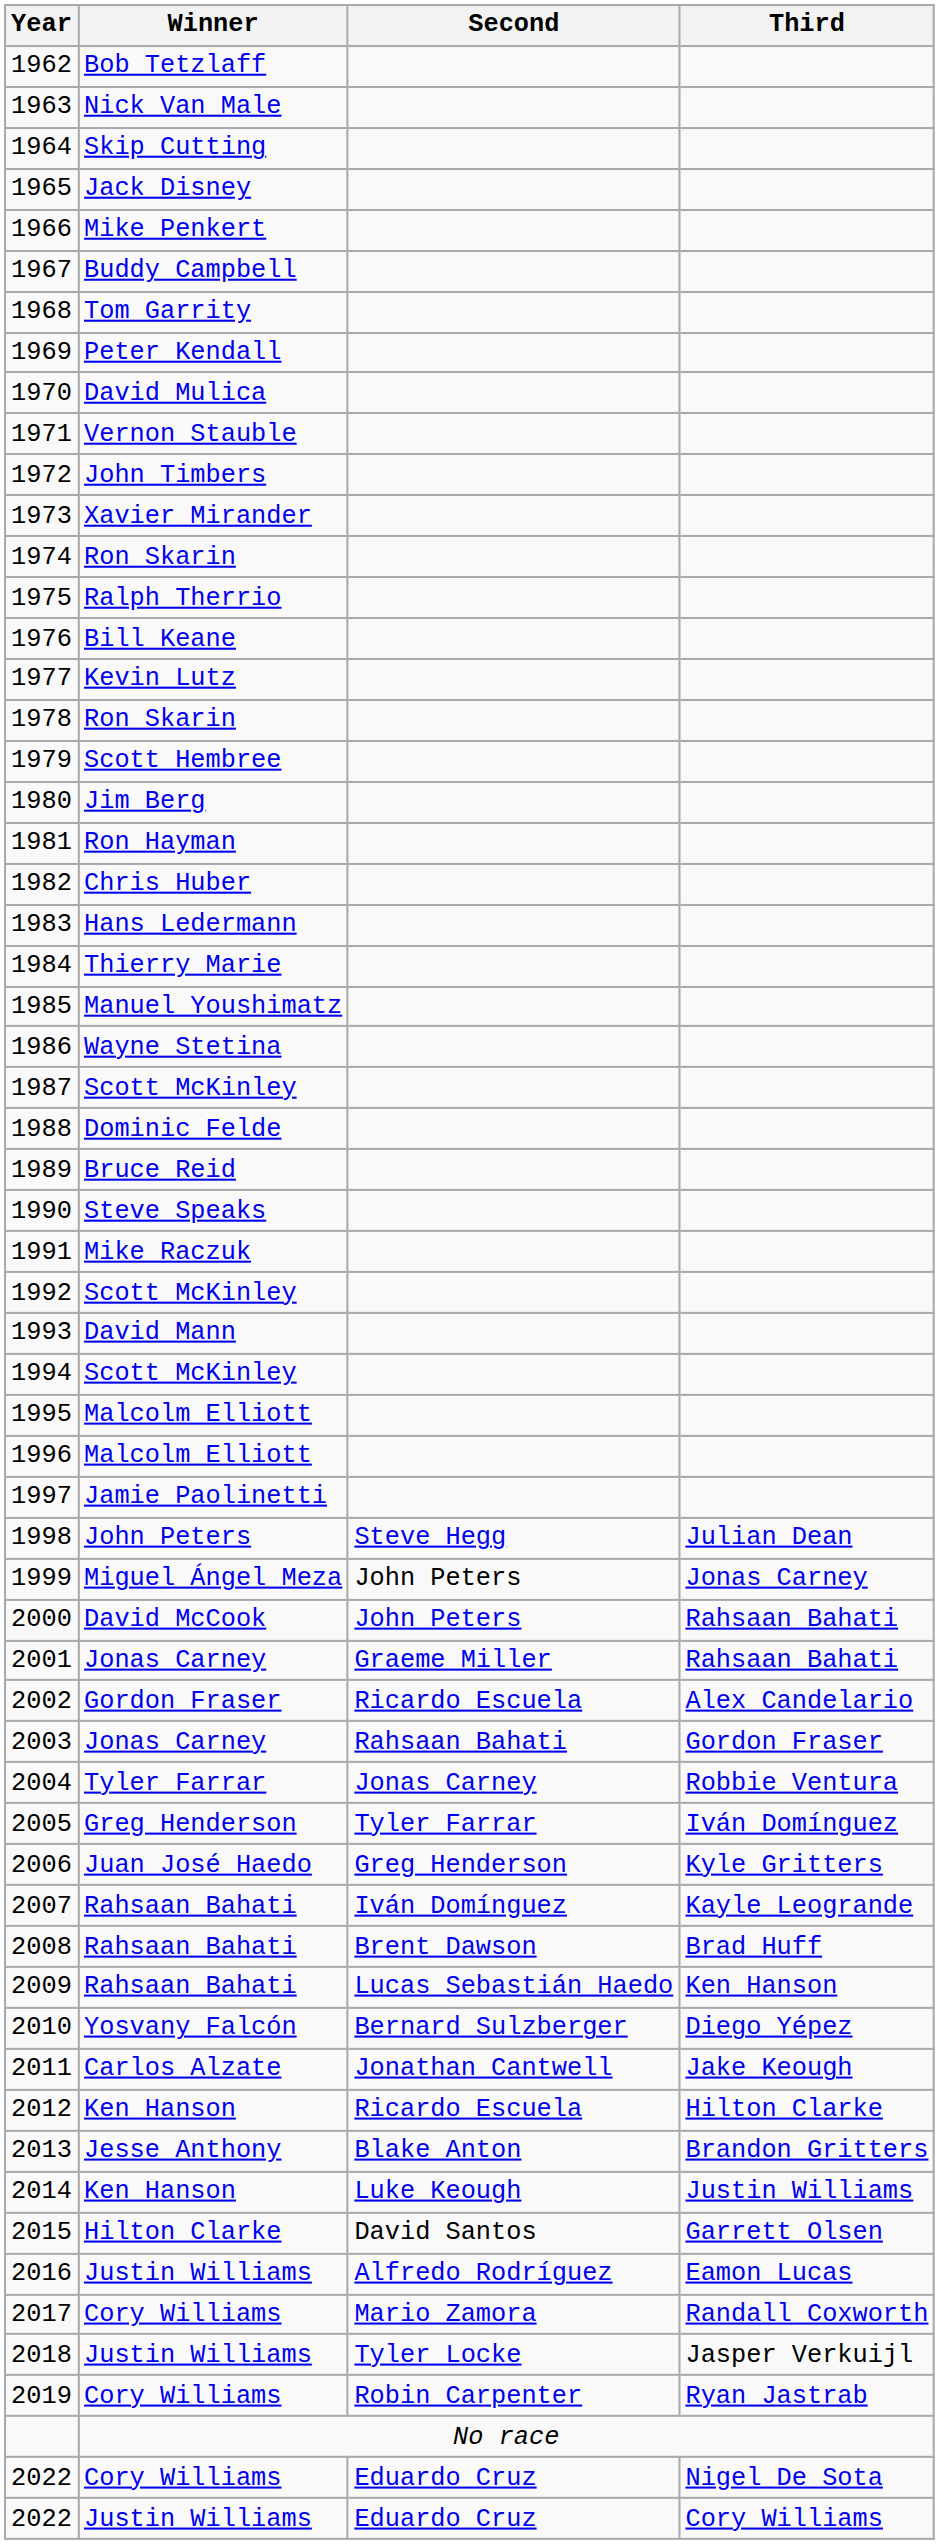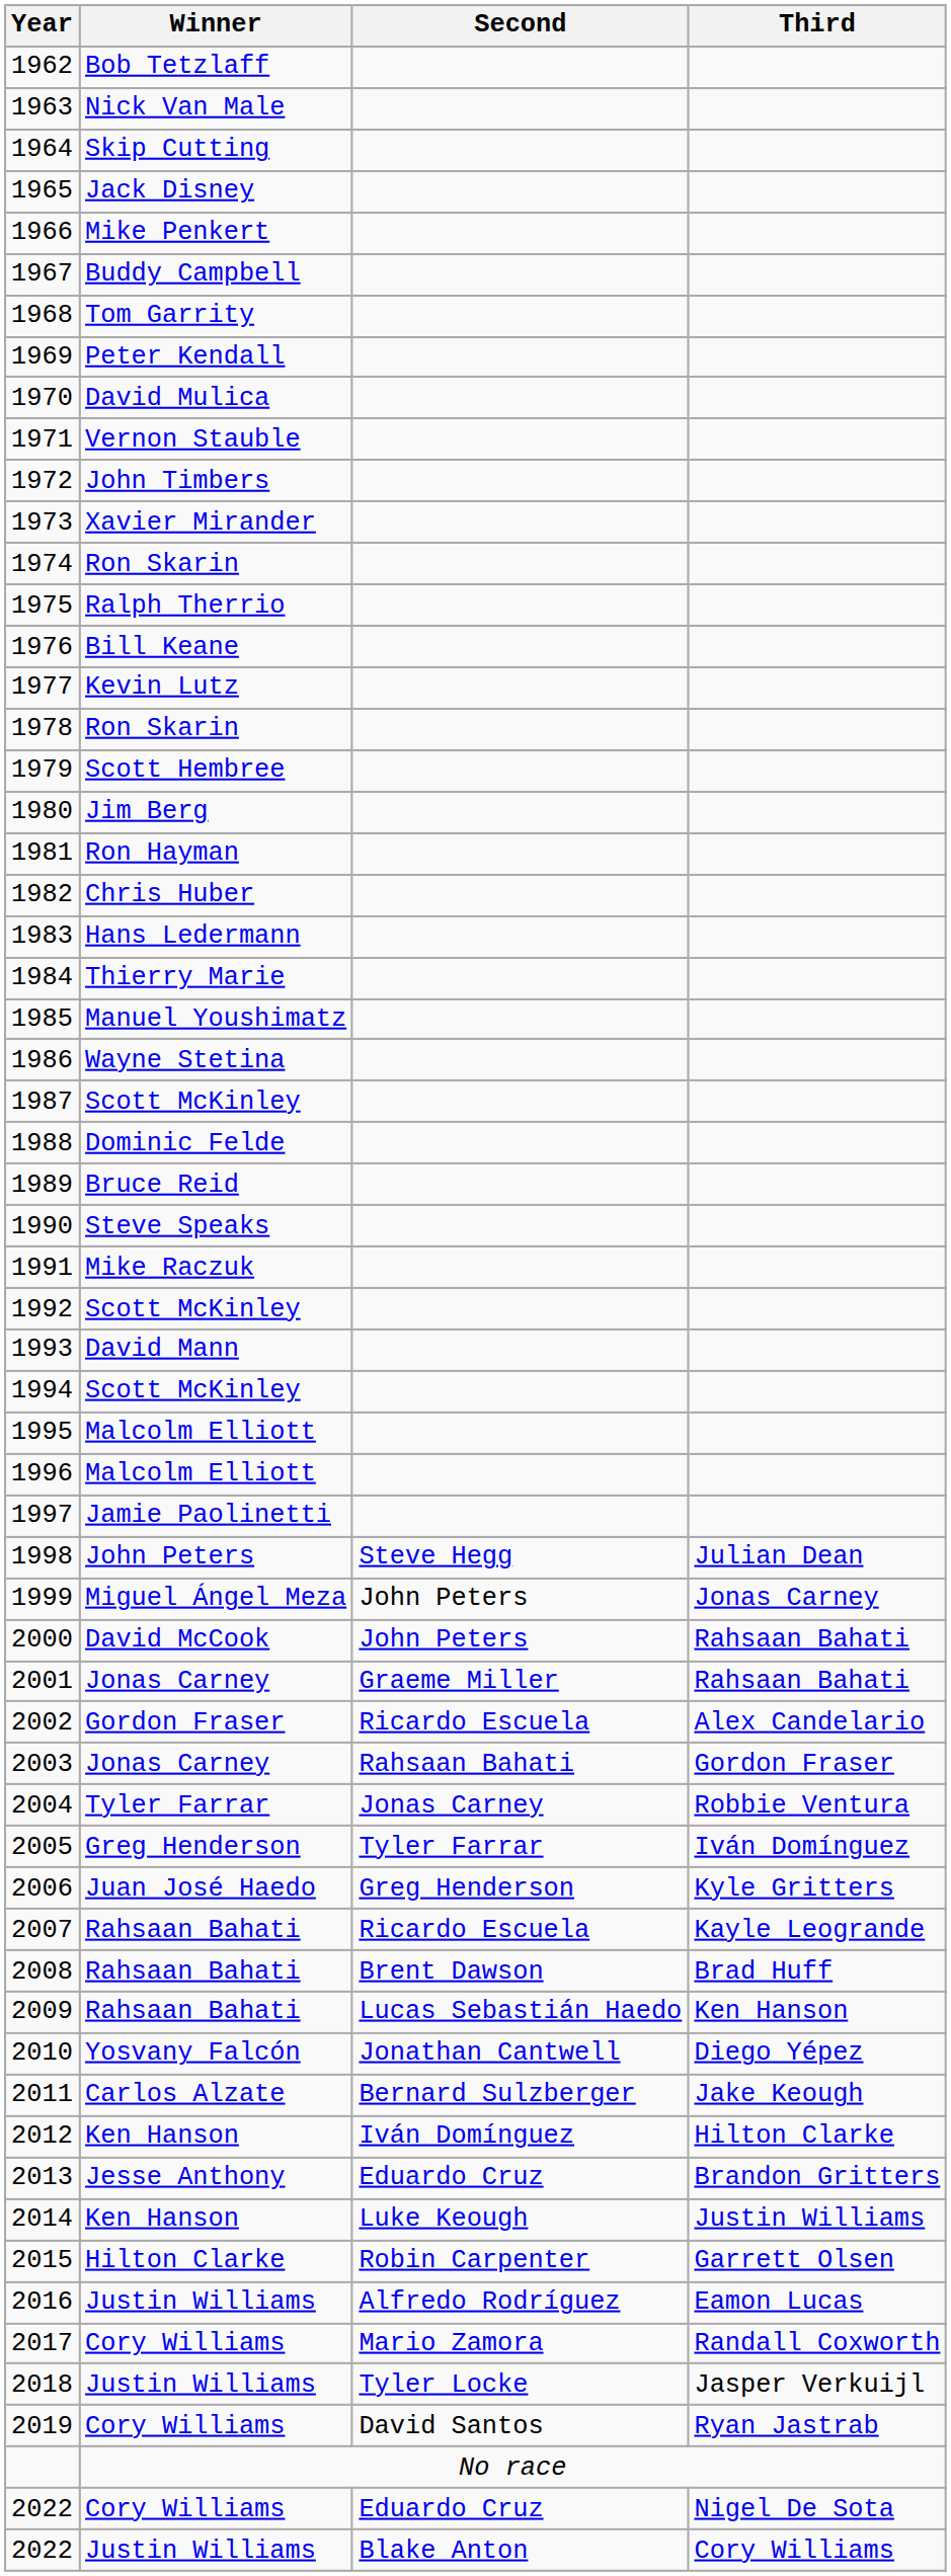 <table class="wikitable sortable" style="font-size:95%">
 <tr>
 <th>Year</th>
 <th>Winner</th>
 <th>Second</th>
 <th>Third</th>
 </tr>
 <tr>
 <td>1962</td>
 <td> <a href='#'>Bob Tetzlaff</a></td>
 <td></td>
 <td></td>
 </tr>
 <tr>
 <td>1963</td>
 <td> <a href='#'>Nick Van Male</a></td>
 <td></td>
 <td></td>
 </tr>
 <tr>
 <td>1964</td>
 <td> <a href='#'>Skip Cutting</a></td>
 <td></td>
 <td></td>
 </tr>
 <tr>
 <td>1965</td>
 <td> <a href='#'>Jack Disney</a></td>
 <td></td>
 <td></td>
 </tr>
 <tr>
 <td>1966</td>
 <td> <a href='#'>Mike Penkert</a></td>
 <td></td>
 <td></td>
 </tr>
 <tr>
 <td>1967</td>
 <td> <a href='#'>Buddy Campbell</a></td>
 <td></td>
 <td></td>
 </tr>
 <tr>
 <td>1968</td>
 <td> <a href='#'>Tom Garrity</a></td>
 <td></td>
 <td></td>
 </tr>
 <tr>
 <td>1969</td>
 <td> <a href='#'>Peter Kendall</a></td>
 <td></td>
 <td></td>
 </tr>
 <tr>
 <td>1970</td>
 <td> <a href='#'>David Mulica</a></td>
 <td></td>
 <td></td>
 </tr>
 <tr>
 <td>1971</td>
 <td> <a href='#'>Vernon Stauble</a></td>
 <td></td>
 <td></td>
 </tr>
 <tr>
 <td>1972</td>
 <td> <a href='#'>John Timbers</a></td>
 <td></td>
 <td></td>
 </tr>
 <tr>
 <td>1973</td>
 <td> <a href='#'>Xavier Mirander</a></td>
 <td></td>
 <td></td>
 </tr>
 <tr>
 <td>1974</td>
 <td> <a href='#'>Ron Skarin</a></td>
 <td></td>
 <td></td>
 </tr>
 <tr>
 <td>1975</td>
 <td> <a href='#'>Ralph Therrio</a></td>
 <td></td>
 <td></td>
 </tr>
 <tr>
 <td>1976</td>
 <td> <a href='#'>Bill Keane</a></td>
 <td></td>
 <td></td>
 </tr>
 <tr>
 <td>1977</td>
 <td> <a href='#'>Kevin Lutz</a></td>
 <td></td>
 <td></td>
 </tr>
 <tr>
 <td>1978</td>
 <td> <a href='#'>Ron Skarin</a></td>
 <td></td>
 <td></td>
 </tr>
 <tr>
 <td>1979</td>
 <td> <a href='#'>Scott Hembree</a></td>
 <td></td>
 <td></td>
 </tr>
 <tr>
 <td>1980</td>
 <td> <a href='#'>Jim Berg</a></td>
 <td></td>
 <td></td>
 </tr>
 <tr>
 <td>1981</td>
 <td> <a href='#'>Ron Hayman</a></td>
 <td></td>
 <td></td>
 </tr>
 <tr>
 <td>1982</td>
 <td> <a href='#'>Chris Huber</a></td>
 <td></td>
 <td></td>
 </tr>
 <tr>
 <td>1983</td>
 <td> <a href='#'>Hans Ledermann</a></td>
 <td></td>
 <td></td>
 </tr>
 <tr>
 <td>1984</td>
 <td> <a href='#'>Thierry Marie</a></td>
 <td></td>
 <td></td>
 </tr>
 <tr>
 <td>1985</td>
 <td> <a href='#'>Manuel Youshimatz</a></td>
 <td></td>
 <td></td>
 </tr>
 <tr>
 <td>1986</td>
 <td> <a href='#'>Wayne Stetina</a></td>
 <td></td>
 <td></td>
 </tr>
 <tr>
 <td>1987</td>
 <td> <a href='#'>Scott McKinley</a></td>
 <td></td>
 <td></td>
 </tr>
 <tr>
 <td>1988</td>
 <td> <a href='#'>Dominic Felde</a></td>
 <td></td>
 <td></td>
 </tr>
 <tr>
 <td>1989</td>
 <td> <a href='#'>Bruce Reid</a></td>
 <td></td>
 <td></td>
 </tr>
 <tr>
 <td>1990</td>
 <td> <a href='#'>Steve Speaks</a></td>
 <td></td>
 <td></td>
 </tr>
 <tr>
 <td>1991</td>
 <td> <a href='#'>Mike Raczuk</a></td>
 <td></td>
 <td></td>
 </tr>
 <tr>
 <td>1992</td>
 <td> <a href='#'>Scott McKinley</a></td>
 <td></td>
 <td></td>
 </tr>
 <tr>
 <td>1993</td>
 <td> <a href='#'>David Mann</a></td>
 <td></td>
 <td></td>
 </tr>
 <tr>
 <td>1994</td>
 <td> <a href='#'>Scott McKinley</a></td>
 <td></td>
 <td></td>
 </tr>
 <tr>
 <td>1995</td>
 <td> <a href='#'>Malcolm Elliott</a></td>
 <td></td>
 <td></td>
 </tr>
 <tr>
 <td>1996</td>
 <td> <a href='#'>Malcolm Elliott</a></td>
 <td></td>
 <td></td>
 </tr>
 <tr>
 <td>1997</td>
 <td> <a href='#'>Jamie Paolinetti</a></td>
 <td></td>
 <td></td>
 </tr>
 <tr>
 <td>1998</td>
 <td> <a href='#'>John Peters</a></td>
 <td> <a href='#'>Steve Hegg</a></td>
 <td> <a href='#'>Julian Dean</a></td>
 </tr>
 <tr>
 <td>1999</td>
 <td> <a href='#'>Miguel Ángel Meza</a></td>
 <td> John Peters</td>
 <td> <a href='#'>Jonas Carney</a></td>
 </tr>
 <tr>
 <td>2000</td>
 <td> <a href='#'>David McCook</a></td>
 <td> <a href='#'>John Peters</a></td>
 <td> <a href='#'>Rahsaan Bahati</a></td>
 </tr>
 <tr>
 <td>2001</td>
 <td> <a href='#'>Jonas Carney</a></td>
 <td> <a href='#'>Graeme Miller</a></td>
 <td> <a href='#'>Rahsaan Bahati</a></td>
 </tr>
 <tr>
 <td>2002</td>
 <td> <a href='#'>Gordon Fraser</a></td>
 <td> <a href='#'>Ricardo Escuela</a></td>
 <td> <a href='#'>Alex Candelario</a></td>
 </tr>
 <tr>
 <td>2003</td>
 <td> <a href='#'>Jonas Carney</a></td>
 <td> <a href='#'>Rahsaan Bahati</a></td>
 <td> <a href='#'>Gordon Fraser</a></td>
 </tr>
 <tr>
 <td>2004</td>
 <td> <a href='#'>Tyler Farrar</a></td>
 <td> <a href='#'>Jonas Carney</a></td>
 <td> <a href='#'>Robbie Ventura</a></td>
 </tr>
 <tr>
 <td>2005</td>
 <td> <a href='#'>Greg Henderson</a></td>
 <td> <a href='#'>Tyler Farrar</a></td>
 <td> <a href='#'>Iván Domínguez</a></td>
 </tr>
 <tr>
 <td>2006</td>
 <td> <a href='#'>Juan José Haedo</a></td>
 <td> <a href='#'>Greg Henderson</a></td>
 <td> <a href='#'>Kyle Gritters</a></td>
 </tr>
 <tr>
 <td>2007</td>
 <td> <a href='#'>Rahsaan Bahati</a></td>
-<td> <a href='#'>Iván Domínguez</a></td>
+<td> <a href='#'>Ricardo Escuela</a></td>
 <td> <a href='#'>Kayle Leogrande</a></td>
 </tr>
 <tr>
 <td>2008</td>
 <td> <a href='#'>Rahsaan Bahati</a></td>
 <td> <a href='#'>Brent Dawson</a></td>
 <td> <a href='#'>Brad Huff</a></td>
 </tr>
 <tr>
 <td>2009</td>
 <td> <a href='#'>Rahsaan Bahati</a></td>
 <td> <a href='#'>Lucas Sebastián Haedo</a></td>
 <td> <a href='#'>Ken Hanson</a></td>
 </tr>
 <tr>
 <td>2010</td>
 <td> <a href='#'>Yosvany Falcón</a></td>
-<td> <a href='#'>Bernard Sulzberger</a></td>
+<td> <a href='#'>Jonathan Cantwell</a></td>
 <td> <a href='#'>Diego Yépez</a></td>
 </tr>
 <tr>
 <td>2011</td>
 <td> <a href='#'>Carlos Alzate</a></td>
-<td> <a href='#'>Jonathan Cantwell</a></td>
+<td> <a href='#'>Bernard Sulzberger</a></td>
 <td> <a href='#'>Jake Keough</a></td>
 </tr>
 <tr>
 <td>2012</td>
 <td> <a href='#'>Ken Hanson</a></td>
-<td> <a href='#'>Ricardo Escuela</a></td>
+<td> <a href='#'>Iván Domínguez</a></td>
 <td> <a href='#'>Hilton Clarke</a></td>
 </tr>
 <tr>
 <td>2013</td>
 <td> <a href='#'>Jesse Anthony</a></td>
-<td> <a href='#'>Blake Anton</a></td>
+<td> <a href='#'>Eduardo Cruz</a></td>
 <td> <a href='#'>Brandon Gritters</a></td>
 </tr>
 <tr>
 <td>2014</td>
 <td> <a href='#'>Ken Hanson</a></td>
 <td> <a href='#'>Luke Keough</a></td>
 <td> <a href='#'>Justin Williams</a></td>
 </tr>
 <tr>
 <td>2015</td>
 <td> <a href='#'>Hilton Clarke</a></td>
-<td> David Santos</td>
+<td> <a href='#'>Robin Carpenter</a></td>
 <td> <a href='#'>Garrett Olsen</a></td>
 </tr>
 <tr>
 <td>2016</td>
 <td> <a href='#'>Justin Williams</a></td>
 <td> <a href='#'>Alfredo Rodríguez</a></td>
 <td> <a href='#'>Eamon Lucas</a></td>
 </tr>
 <tr>
 <td>2017</td>
 <td> <a href='#'>Cory Williams</a></td>
 <td> <a href='#'>Mario Zamora</a></td>
 <td> <a href='#'>Randall Coxworth</a></td>
 </tr>
 <tr>
 <td>2018</td>
 <td> <a href='#'>Justin Williams</a></td>
 <td> <a href='#'>Tyler Locke</a></td>
 <td> Jasper Verkuijl</td>
 </tr>
 <tr>
 <td>2019</td>
 <td> <a href='#'>Cory Williams</a></td>
-<td> <a href='#'>Robin Carpenter</a></td>
+<td> David Santos</td>
 <td> <a href='#'>Ryan Jastrab</a></td>
 </tr>
 <tr>
 <td></td>
 <td colspan=3 align=center><em>No race</em></td>
 </tr>
 <tr>
 <td>2022</td>
 <td> <a href='#'>Cory Williams</a></td>
 <td> <a href='#'>Eduardo Cruz</a></td>
 <td> <a href='#'>Nigel De Sota</a></td>
 </tr>
 <tr>
 <td>2022</td>
 <td> <a href='#'>Justin Williams</a></td>
-<td> <a href='#'>Eduardo Cruz</a></td>
+<td> <a href='#'>Blake Anton</a></td>
 <td> <a href='#'>Cory Williams</a></td>
 </tr>
 </table>
